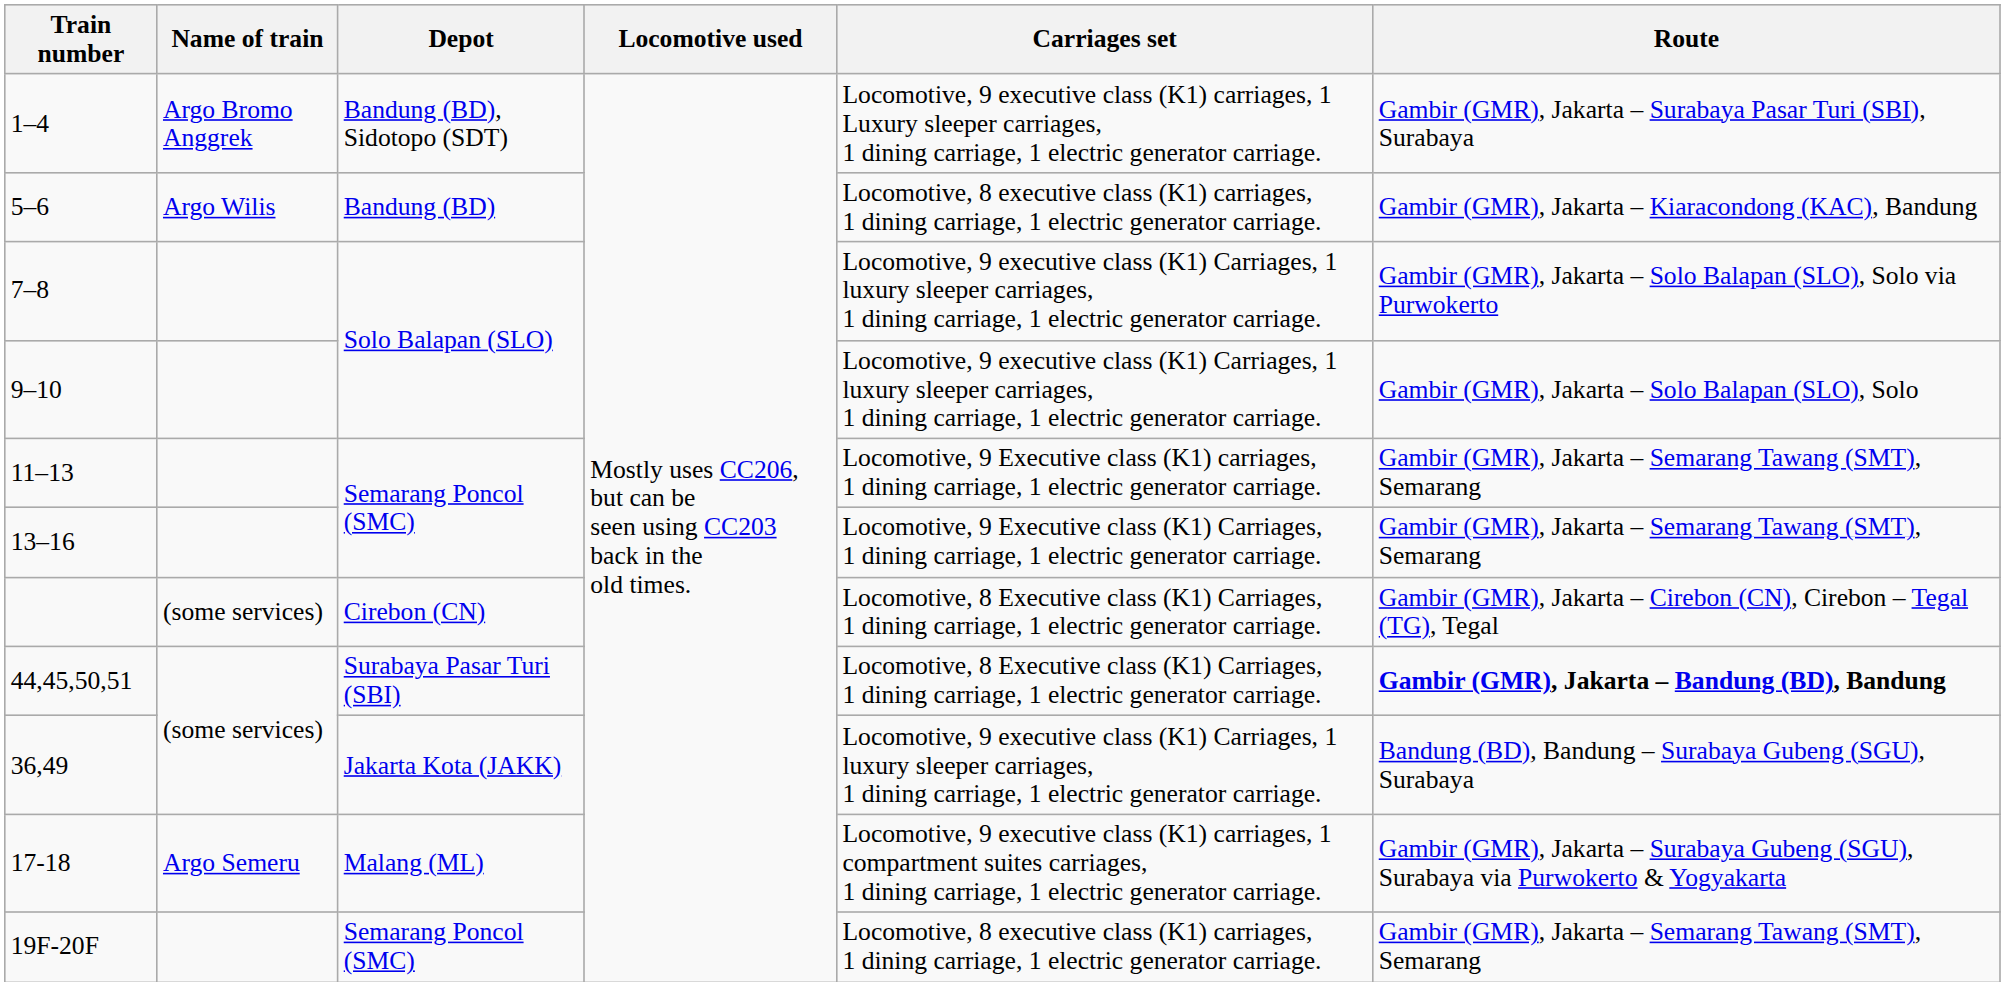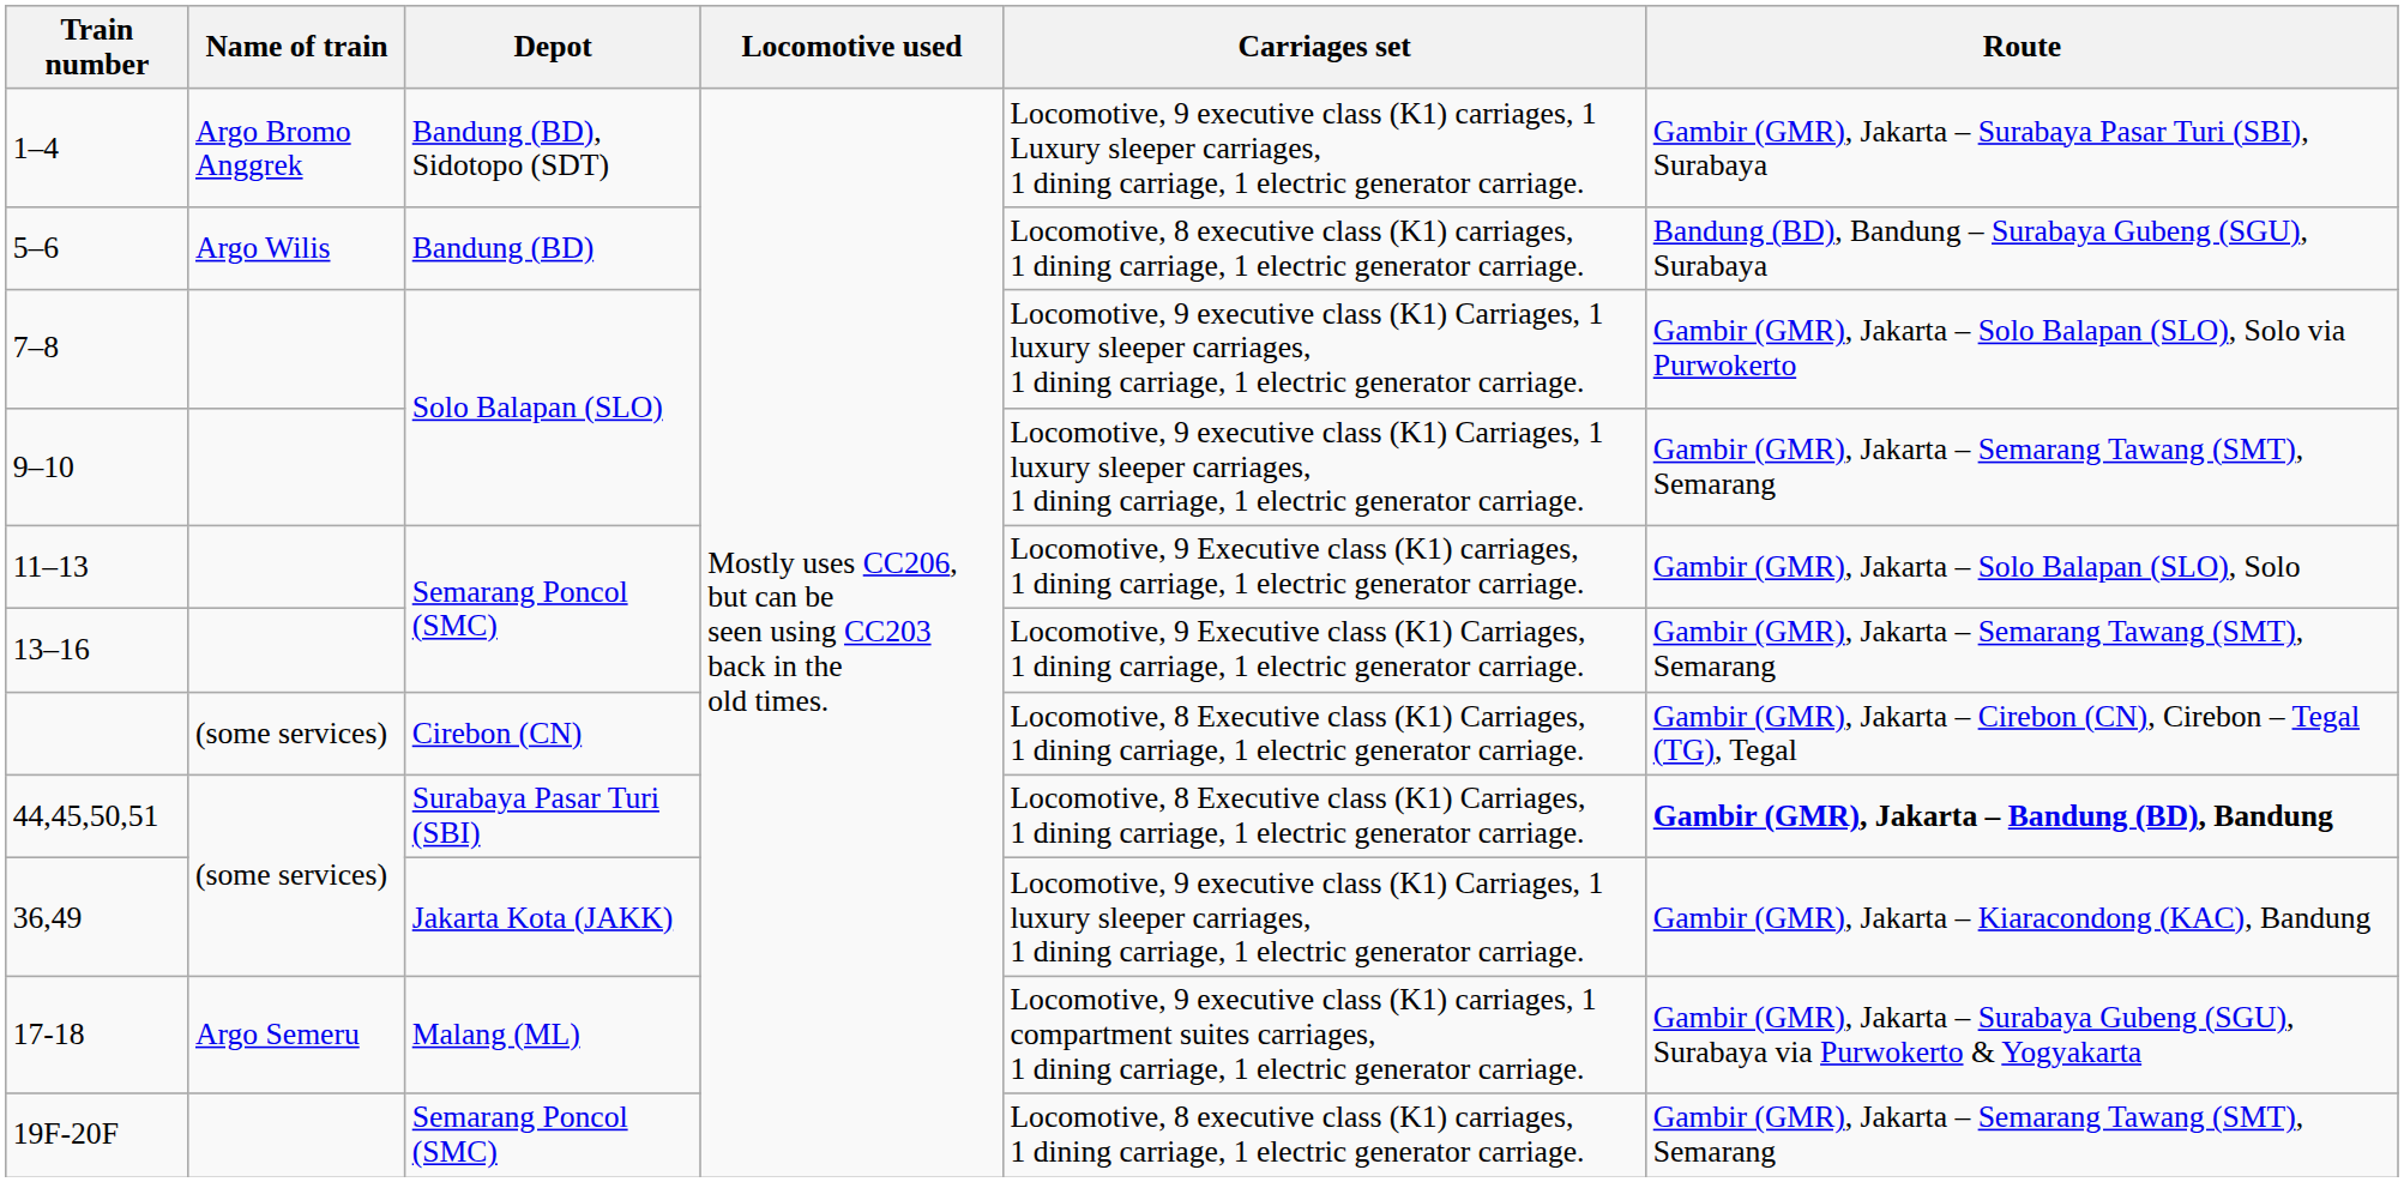 <table class="wikitable">
 <tr>
 <th>Train number</th>
 <th>Name of train</th>
 <th>Depot</th>
 <th>Locomotive used</th>
 <th>Carriages set</th>
 <th>Route</th>
 </tr>
 <tr>
 <td>1–4</td>
 <td><a href='#'>Argo Bromo Anggrek</a></td>
 <td><a href='#'>Bandung (BD)</a>, Sidotopo (SDT)</td>
 <td rowspan="14">Mostly uses <a href='#'>CC206</a>, but can be<br>seen using <a href='#'>CC203</a> back in the<br>old times.</td>
 <td>Locomotive, 9 executive class (K1) carriages, 1 Luxury sleeper carriages,<br>1 dining carriage, 1 electric generator carriage.</td>
 <td><a href='#'>Gambir (GMR)</a>, Jakarta – <a href='#'>Surabaya Pasar Turi (SBI)</a>, Surabaya</td>
 </tr>
 <tr>
 <td>5–6</td>
 <td><a href='#'>Argo Wilis</a></td>
 <td><a href='#'>Bandung (BD)</a></td>
 <td>Locomotive, 8 executive class (K1) carriages,<br>1 dining carriage, 1 electric generator carriage.</td>
-<td><a href='#'>Gambir (GMR)</a>, Jakarta – <a href='#'>Kiaracondong (KAC)</a>, Bandung</td>
+<td><a href='#'>Bandung (BD)</a>, Bandung – <a href='#'>Surabaya Gubeng (SGU)</a>, Surabaya</td>
 </tr>
 <tr>
 <td>7–8</td>
 <td></td>
 <td rowspan="2"><a href='#'>Solo Balapan (SLO)</a></td>
 <td>Locomotive, 9 executive class (K1) Carriages, 1 luxury sleeper carriages,<br>1 dining carriage, 1 electric generator carriage.</td>
 <td><a href='#'>Gambir (GMR)</a>, Jakarta – <a href='#'>Solo Balapan (SLO)</a>, Solo via <a href='#'>Purwokerto</a></td>
 </tr>
 <tr>
 <td>9–10</td>
 <td></td>
 <td>Locomotive, 9 executive class (K1) Carriages, 1 luxury sleeper carriages,<br>1 dining carriage, 1 electric generator carriage.</td>
-<td><a href='#'>Gambir (GMR)</a>, Jakarta – <a href='#'>Solo Balapan (SLO)</a>, Solo</td>
+<td><a href='#'>Gambir (GMR)</a>, Jakarta – <a href='#'>Semarang Tawang (SMT)</a>, Semarang</td>
 </tr>
 <tr>
 <td>11–13</td>
 <td></td>
 <td rowspan="2"><a href='#'>Semarang Poncol (SMC)</a></td>
 <td>Locomotive, 9 Executive class (K1) carriages,<br>1 dining carriage, 1 electric generator carriage.</td>
-<td><a href='#'>Gambir (GMR)</a>, Jakarta – <a href='#'>Semarang Tawang (SMT)</a>, Semarang</td>
+<td><a href='#'>Gambir (GMR)</a>, Jakarta – <a href='#'>Solo Balapan (SLO)</a>, Solo</td>
 </tr>
 <tr>
 <td>13–16</td>
 <td></td>
 <td>Locomotive, 9 Executive class (K1) Carriages,<br>1 dining carriage, 1 electric generator carriage.</td>
 <td><a href='#'>Gambir (GMR)</a>, Jakarta – <a href='#'>Semarang Tawang (SMT)</a>, Semarang</td>
 </tr>
 <tr>
 <td></td>
 <td> (some services)</td>
 <td><a href='#'>Cirebon (CN)</a></td>
 <td>Locomotive, 8 Executive class (K1) Carriages,<br>1 dining carriage, 1 electric generator carriage.</td>
 <td><a href='#'>Gambir (GMR)</a>, Jakarta – <a href='#'>Cirebon (CN)</a>, Cirebon – <a href='#'>Tegal (TG)</a>, Tegal</td>
 </tr>
 <tr>
 <td>44,45,50,51</td>
 <td rowspan="2"> (some services)</td>
 <td><a href='#'>Surabaya Pasar Turi</a><br><a href='#'>(SBI)</a></td>
 <td>Locomotive, 8 Executive class (K1) Carriages,<br>1 dining carriage, 1 electric generator carriage.</td>
 <td><strong><a href='#'>Gambir (GMR)</a>, Jakarta – <a href='#'>Bandung (BD)</a>, Bandung</strong></td>
 </tr>
 <tr>
 <td>36,49</td>
 <td><a href='#'>Jakarta Kota (JAKK)</a></td>
 <td>Locomotive, 9 executive class (K1) Carriages, 1 luxury sleeper carriages,<br>1 dining carriage, 1 electric generator carriage.</td>
-<td><a href='#'>Bandung (BD)</a>, Bandung – <a href='#'>Surabaya Gubeng (SGU)</a>, Surabaya</td>
+<td><a href='#'>Gambir (GMR)</a>, Jakarta – <a href='#'>Kiaracondong (KAC)</a>, Bandung</td>
 </tr>
 <tr>
 <td>17-18</td>
 <td><a href='#'>Argo Semeru</a></td>
 <td><a href='#'>Malang (ML)</a></td>
 <td>Locomotive, 9 executive class (K1) carriages, 1 compartment suites carriages,<br>1 dining carriage, 1 electric generator carriage.</td>
 <td><a href='#'>Gambir (GMR)</a>, Jakarta – <a href='#'>Surabaya Gubeng (SGU)</a>, Surabaya via <a href='#'>Purwokerto</a> & <a href='#'>Yogyakarta</a></td>
 </tr>
 <tr>
 <td>19F-20F</td>
 <td></td>
 <td><a href='#'>Semarang Poncol (SMC)</a></td>
 <td>Locomotive, 8 executive class (K1) carriages,<br>1 dining carriage, 1 electric generator carriage.</td>
 <td><a href='#'>Gambir (GMR)</a>, Jakarta – <a href='#'>Semarang Tawang (SMT)</a>, Semarang</td>
 </tr>
 </table>
